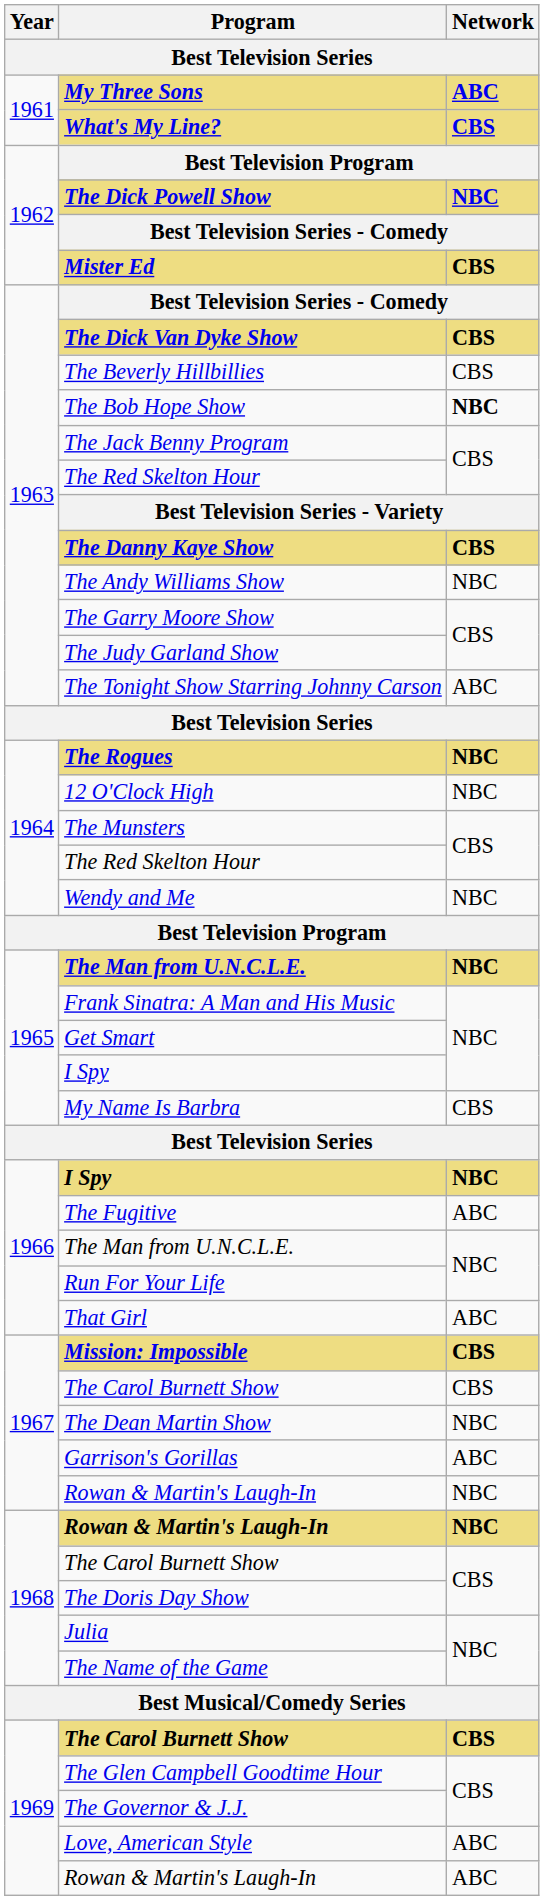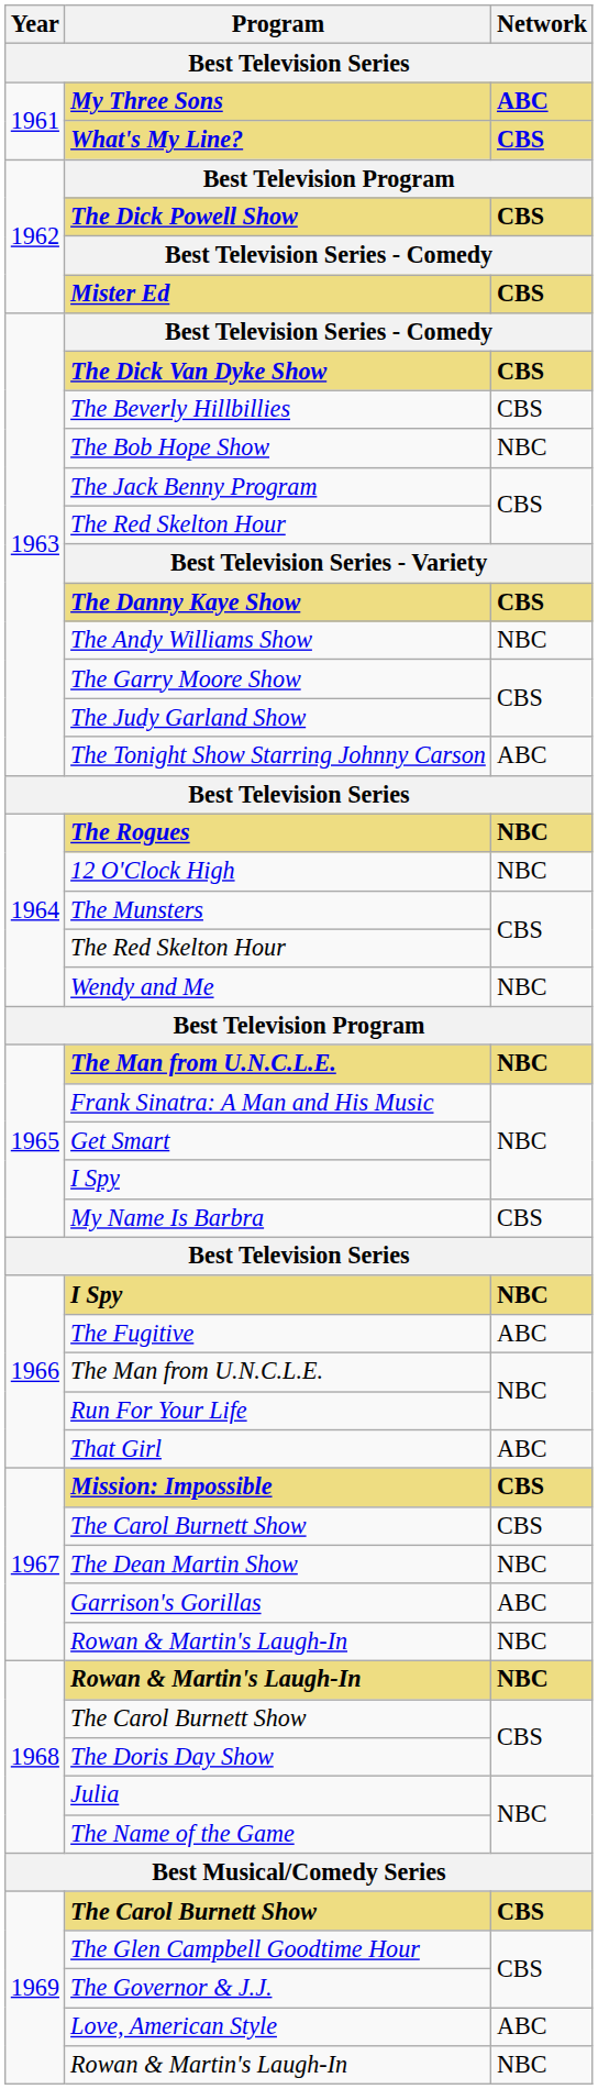 <table class="wikitable">
 <tr>
 <th>Year</th>
 <th>Program</th>
 <th>Network</th>
 </tr>
 <tr>
 <th colspan="3" style="text-align:center">Best Television Series</th>
 </tr>
 <tr>
 <td rowspan="2" style="text-align:center"><a href='#'>1961</a></td>
 <td style="background:#EEDD82;"><strong><em><a href='#'>My Three Sons</a></em></strong></td>
 <td style="background:#EEDD82;"><strong><a href='#'>ABC</a></strong></td>
 </tr>
 <tr>
 <td style="background:#EEDD82;"><strong><em><a href='#'>What's My Line?</a></em></strong></td>
 <td style="background:#EEDD82;"><strong><a href='#'>CBS</a></strong></td>
 </tr>
 <tr>
 <td rowspan="4" style="text-align:center"><a href='#'>1962</a></td>
 <th colspan="2">Best Television Program</th>
 </tr>
 <tr>
 <td style="background:#EEDD82;"><strong><em><a href='#'>The Dick Powell Show</a></em></strong></td>
-<td style="background:#EEDD82;"><strong><a href='#'>NBC</a></strong></td>
+<td style="background:#EEDD82;"><strong>CBS</strong></td>
 </tr>
 <tr>
 <th colspan="3" style="text-align:center">Best Television Series - Comedy</th>
 </tr>
 <tr>
 <td style="background:#EEDD82;"><strong><em><a href='#'>Mister Ed</a></em></strong></td>
 <td style="background:#EEDD82;"><strong>CBS</strong></td>
 </tr>
 <tr>
 <td rowspan="12"><a href='#'>1963</a></td>
 <th colspan="2" style="text-align:center"><strong>Best Television Series - Comedy</strong></th>
 </tr>
 <tr>
 <td style="background:#EEDD82;"><strong><em><a href='#'>The Dick Van Dyke Show</a></em></strong></td>
 <td style="background:#EEDD82;"><strong>CBS</strong></td>
 </tr>
 <tr>
 <td><em><a href='#'>The Beverly Hillbillies</a></em></td>
 <td>CBS</td>
 </tr>
 <tr>
 <td><em><a href='#'>The Bob Hope Show</a></em></td>
-<td><strong>NBC</strong></td>
+<td>NBC</td>
 </tr>
 <tr>
 <td><em><a href='#'>The Jack Benny Program</a></em></td>
 <td rowspan="2">CBS</td>
 </tr>
 <tr>
 <td><em><a href='#'>The Red Skelton Hour</a></em></td>
 </tr>
 <tr>
 <th colspan="2">Best Television Series - Variety</th>
 </tr>
 <tr>
 <td style="background:#EEDD82;"><strong><em><a href='#'>The Danny Kaye Show</a></em></strong></td>
 <td style="background:#EEDD82;"><strong>CBS</strong></td>
 </tr>
 <tr>
 <td><em><a href='#'>The Andy Williams Show</a></em></td>
 <td>NBC</td>
 </tr>
 <tr>
 <td><em><a href='#'>The Garry Moore Show</a></em></td>
 <td rowspan="2">CBS</td>
 </tr>
 <tr>
 <td><em><a href='#'>The Judy Garland Show</a></em></td>
 </tr>
 <tr>
 <td><em><a href='#'>The Tonight Show Starring Johnny Carson</a></em></td>
 <td>ABC</td>
 </tr>
 <tr>
 <th colspan="3" style="text-align:center">Best Television Series</th>
 </tr>
 <tr>
 <td rowspan="5" style="text-align:center"><a href='#'>1964</a></td>
 <td style="background:#EEDD82;"><strong><em><a href='#'>The Rogues</a></em></strong></td>
 <td style="background:#EEDD82;"><strong>NBC</strong></td>
 </tr>
 <tr>
 <td><em><a href='#'>12 O'Clock High</a></em></td>
 <td>NBC</td>
 </tr>
 <tr>
 <td><em><a href='#'>The Munsters</a></em></td>
 <td rowspan="2">CBS</td>
 </tr>
 <tr>
 <td><em>The Red Skelton Hour</em></td>
 </tr>
 <tr>
 <td><em><a href='#'>Wendy and Me</a></em></td>
 <td>NBC</td>
 </tr>
 <tr>
 <th colspan="3" style="text-align:center">Best Television Program</th>
 </tr>
 <tr>
 <td rowspan="5" style="text-align:center"><a href='#'>1965</a></td>
 <td style="background:#EEDD82;"><strong><em><a href='#'>The Man from U.N.C.L.E.</a></em></strong></td>
 <td style="background:#EEDD82;"><strong>NBC</strong></td>
 </tr>
 <tr>
 <td><em><a href='#'>Frank Sinatra: A Man and His Music</a></em></td>
 <td rowspan="3">NBC</td>
 </tr>
 <tr>
 <td><em><a href='#'>Get Smart</a></em></td>
 </tr>
 <tr>
 <td><em><a href='#'>I Spy</a></em></td>
 </tr>
 <tr>
 <td><em><a href='#'>My Name Is Barbra</a></em></td>
 <td>CBS</td>
 </tr>
 <tr>
 <th colspan="3" style="text-align:center">Best Television Series</th>
 </tr>
 <tr>
 <td rowspan="5" style="text-align:center"><a href='#'>1966</a></td>
 <td style="background:#EEDD82;"><strong><em>I Spy</em></strong></td>
 <td style="background:#EEDD82;"><strong>NBC</strong></td>
 </tr>
 <tr>
 <td><em><a href='#'>The Fugitive</a></em></td>
 <td>ABC</td>
 </tr>
 <tr>
 <td><em>The Man from U.N.C.L.E.</em></td>
 <td rowspan="2">NBC</td>
 </tr>
 <tr>
 <td><em><a href='#'>Run For Your Life</a></em></td>
 </tr>
 <tr>
 <td><em><a href='#'>That Girl</a></em></td>
 <td>ABC</td>
 </tr>
 <tr>
 <td rowspan="5" style="text-align:center"><a href='#'>1967</a></td>
 <td style="background:#EEDD82;"><strong><em><a href='#'>Mission: Impossible</a></em></strong></td>
 <td style="background:#EEDD82;"><strong>CBS</strong></td>
 </tr>
 <tr>
 <td><em><a href='#'>The Carol Burnett Show</a></em></td>
 <td>CBS</td>
 </tr>
 <tr>
 <td><em><a href='#'>The Dean Martin Show</a></em></td>
 <td>NBC</td>
 </tr>
 <tr>
 <td><em><a href='#'>Garrison's Gorillas</a></em></td>
 <td>ABC</td>
 </tr>
 <tr>
 <td><em><a href='#'>Rowan & Martin's Laugh-In</a></em></td>
 <td>NBC</td>
 </tr>
 <tr>
 <td rowspan="5" style="text-align:center"><a href='#'>1968</a></td>
 <td style="background:#EEDD82;"><strong><em>Rowan & Martin's Laugh-In</em></strong></td>
 <td style="background:#EEDD82;"><strong>NBC</strong></td>
 </tr>
 <tr>
 <td><em>The Carol Burnett Show</em></td>
 <td rowspan="2">CBS</td>
 </tr>
 <tr>
 <td><em><a href='#'>The Doris Day Show</a></em></td>
 </tr>
 <tr>
 <td><em><a href='#'>Julia</a></em></td>
 <td rowspan="2">NBC</td>
 </tr>
 <tr>
 <td><em><a href='#'>The Name of the Game</a></em></td>
 </tr>
 <tr>
 <th colspan="3" style="text-align:center">Best Musical/Comedy Series</th>
 </tr>
 <tr>
 <td rowspan="5" style="text-align:center"><a href='#'>1969</a></td>
 <td style="background:#EEDD82;"><strong><em>The Carol Burnett Show</em></strong></td>
 <td style="background:#EEDD82;"><strong>CBS</strong></td>
 </tr>
 <tr>
 <td><em><a href='#'>The Glen Campbell Goodtime Hour</a></em></td>
 <td rowspan="2">CBS</td>
 </tr>
 <tr>
 <td><em><a href='#'>The Governor & J.J.</a></em></td>
 </tr>
 <tr>
 <td><em><a href='#'>Love, American Style</a></em></td>
 <td>ABC</td>
 </tr>
 <tr>
 <td><em>Rowan & Martin's Laugh-In</em></td>
-<td>ABC</td>
+<td>NBC</td>
 </tr>
 </table>
